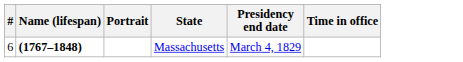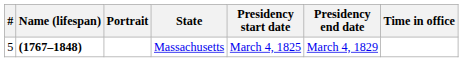 <table class="sortable wikitable">
 <tr>
 <th style="text-align:center;"><abbr>#</abbr></th>
 <th style="text-align:center;">Name (lifespan)</th>
 <th style="text-align:center;">Portrait</th>
 <th style="text-align:center;">State</th>
+<th style="text-align:center;">Presidency<br>start date</th>
 <th style="text-align:center;">Presidency<br>end date</th>
 <th style="text-align:center;">Time in office</th>
 </tr>
 <tr style="text-align:left; background:#fff;">
-<td>6</td>
+<td>5</td>
 <td><strong> (1767–1848)</strong></td>
 <td></td>
 <td><a href='#'>Massachusetts</a></td>
+<td><a href='#'>March 4, 1825</a></td>
 <td><a href='#'>March 4, 1829</a></td>
 <td></td>
 </tr>
 </table>
